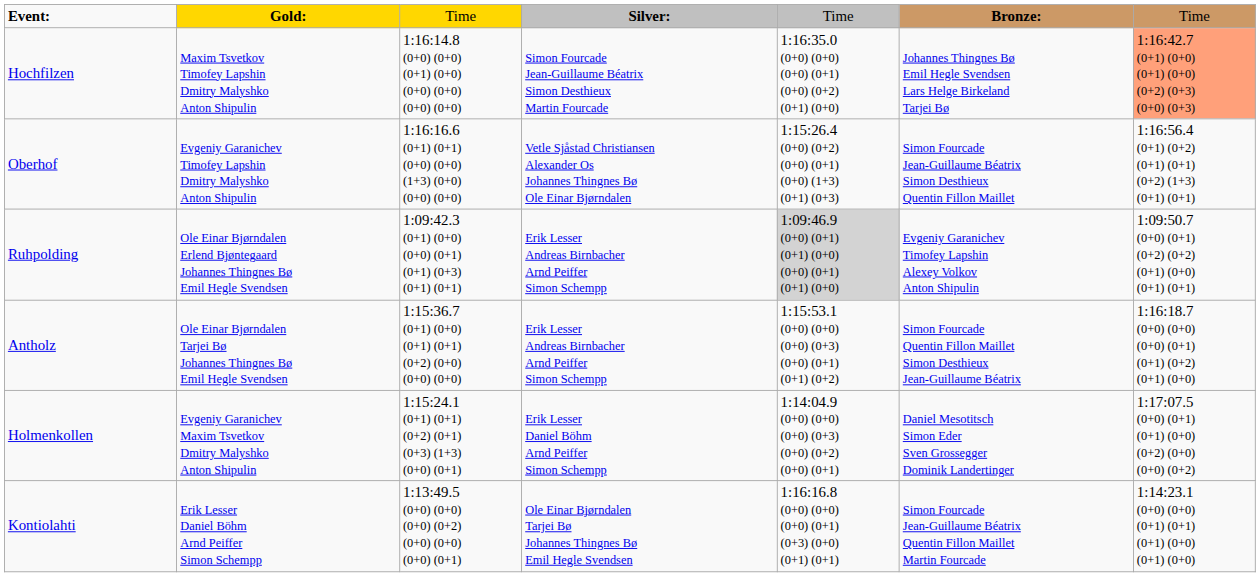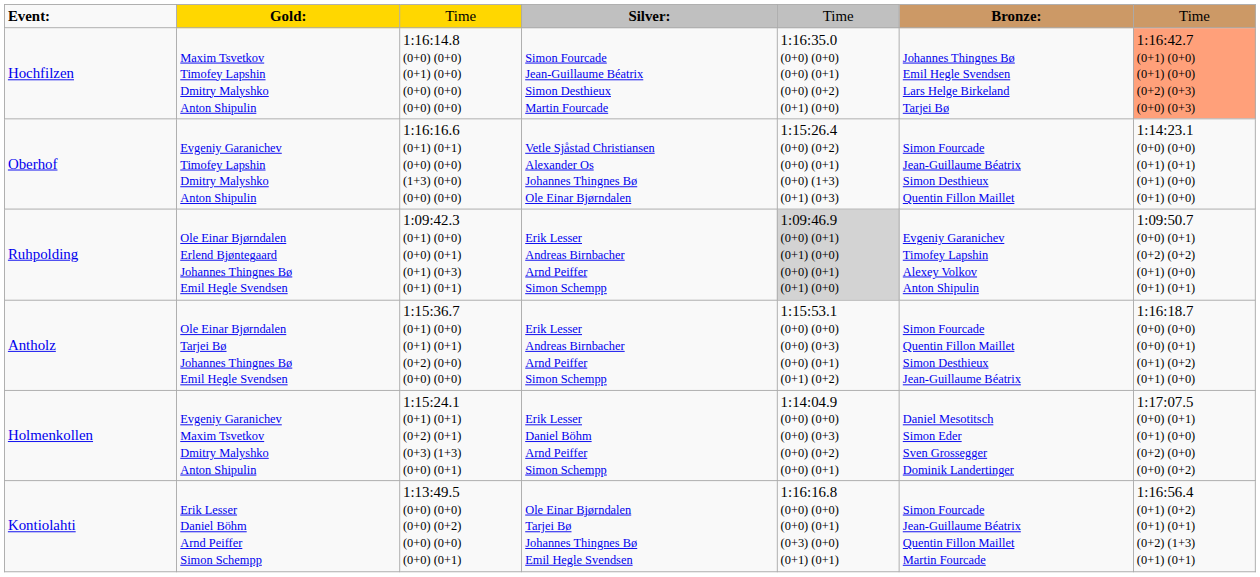 <table class="wikitable" width=85%>
 <tr>
 <td><strong>Event:</strong></td>
 <td style="text-align:center;background-color:gold;"><strong>Gold:</strong></td>
 <td style="text-align:center;background-color:gold;">Time</td>
 <td style="text-align:center;background-color:silver;"><strong>Silver:</strong></td>
 <td style="text-align:center;background-color:silver;">Time</td>
 <td style="text-align:center;background-color:#CC9966;"><strong>Bronze:</strong></td>
 <td style="text-align:center;background-color:#CC9966;">Time</td>
 </tr>
 <tr>
 <td><a href='#'>Hochfilzen</a><br></td>
 <td><strong></strong><br><small><a href='#'>Maxim Tsvetkov</a><br><a href='#'>Timofey Lapshin</a><br><a href='#'>Dmitry Malyshko</a><br><a href='#'>Anton Shipulin</a></small></td>
 <td>1:16:14.8<br><small>(0+0) (0+0)<br>(0+1) (0+0)<br>(0+0) (0+0)<br>(0+0) (0+0)</small></td>
 <td><br><small><a href='#'>Simon Fourcade</a><br><a href='#'>Jean-Guillaume Béatrix</a><br><a href='#'>Simon Desthieux</a><br><a href='#'>Martin Fourcade</a></small></td>
 <td>1:16:35.0<br><small>(0+0) (0+0)<br>(0+0) (0+1)<br>(0+0) (0+2)<br>(0+1) (0+0)</small></td>
 <td><br><small><a href='#'>Johannes Thingnes Bø</a><br><a href='#'>Emil Hegle Svendsen</a><br><a href='#'>Lars Helge Birkeland</a><br><a href='#'>Tarjei Bø</a></small></td>
 <td style="background: lightsalmon;">1:16:42.7<br><small>(0+1) (0+0)<br>(0+1) (0+0)<br>(0+2) (0+3)<br>(0+0) (0+3)</small></td>
 </tr>
 <tr>
 <td><a href='#'>Oberhof</a><br></td>
 <td><strong></strong><br><small><a href='#'>Evgeniy Garanichev</a><br><a href='#'>Timofey Lapshin</a><br><a href='#'>Dmitry Malyshko</a><br><a href='#'>Anton Shipulin</a></small></td>
 <td>1:16:16.6<br><small>(0+1) (0+1)<br>(0+0) (0+0)<br>(1+3) (0+0)<br>(0+0) (0+0)</small></td>
 <td><br><small><a href='#'>Vetle Sjåstad Christiansen</a><br><a href='#'>Alexander Os</a><br><a href='#'>Johannes Thingnes Bø</a><br><a href='#'>Ole Einar Bjørndalen </a></small></td>
 <td>1:15:26.4<br><small>(0+0) (0+2)<br>(0+0) (0+1)<br>(0+0) (1+3)<br>(0+1) (0+3)</small></td>
 <td><br><small><a href='#'>Simon Fourcade</a><br><a href='#'>Jean-Guillaume Béatrix</a><br><a href='#'>Simon Desthieux</a><br><a href='#'>Quentin Fillon Maillet</a></small></td>
-<td>1:16:56.4<br><small>(0+1) (0+2)<br>(0+1) (0+1)<br>(0+2) (1+3)<br>(0+1) (0+1)</small></td>
+<td>1:14:23.1<br><small>(0+0) (0+0)<br>(0+1) (0+1)<br>(0+1) (0+0)<br>(0+1) (0+0)</small></td>
 </tr>
 <tr>
 <td><a href='#'>Ruhpolding</a><br></td>
 <td><strong></strong><br><small><a href='#'>Ole Einar Bjørndalen</a><br><a href='#'>Erlend Bjøntegaard</a><br><a href='#'>Johannes Thingnes Bø</a><br><a href='#'>Emil Hegle Svendsen</a></small></td>
 <td>1:09:42.3<br><small>(0+1) (0+0)<br>(0+0) (0+1)<br>(0+1) (0+3)<br>(0+1) (0+1)</small></td>
 <td><br><small><a href='#'>Erik Lesser</a><br><a href='#'>Andreas Birnbacher</a><br><a href='#'>Arnd Peiffer</a><br><a href='#'>Simon Schempp</a></small></td>
 <td style="background: lightgrey;">1:09:46.9<br><small>(0+0) (0+1)<br>(0+1) (0+0)<br>(0+0) (0+1)<br>(0+1) (0+0)</small></td>
 <td><br><small><a href='#'>Evgeniy Garanichev</a><br><a href='#'>Timofey Lapshin</a><br><a href='#'>Alexey Volkov</a><br><a href='#'>Anton Shipulin</a></small></td>
 <td>1:09:50.7<br><small>(0+0) (0+1)<br>(0+2) (0+2)<br>(0+1) (0+0)<br>(0+1) (0+1)</small></td>
 </tr>
 <tr>
 <td><a href='#'>Antholz</a><br></td>
 <td><strong></strong><br><small><a href='#'>Ole Einar Bjørndalen</a><br><a href='#'>Tarjei Bø</a><br><a href='#'>Johannes Thingnes Bø</a><br><a href='#'>Emil Hegle Svendsen</a></small></td>
 <td>1:15:36.7<br><small>(0+1) (0+0)<br>(0+1) (0+1)<br>(0+2) (0+0)<br>(0+0) (0+0)</small></td>
 <td><br><small><a href='#'>Erik Lesser</a><br><a href='#'>Andreas Birnbacher</a><br><a href='#'>Arnd Peiffer</a><br><a href='#'>Simon Schempp</a></small></td>
 <td>1:15:53.1<br><small>(0+0) (0+0)<br>(0+0) (0+3)<br>(0+0) (0+1)<br>(0+1) (0+2)</small></td>
 <td><br><small><a href='#'>Simon Fourcade</a><br><a href='#'>Quentin Fillon Maillet</a><br><a href='#'>Simon Desthieux</a><br><a href='#'>Jean-Guillaume Béatrix</a></small></td>
 <td>1:16:18.7<br><small>(0+0) (0+0)<br>(0+0) (0+1)<br>(0+1) (0+2)<br>(0+1) (0+0)</small></td>
 </tr>
 <tr>
 <td><a href='#'>Holmenkollen</a><br></td>
 <td><strong></strong><br><small><a href='#'>Evgeniy Garanichev</a><br><a href='#'>Maxim Tsvetkov</a><br><a href='#'>Dmitry Malyshko</a><br><a href='#'>Anton Shipulin</a></small></td>
 <td>1:15:24.1<br><small>(0+1) (0+1)<br>(0+2) (0+1)<br>(0+3) (1+3)<br>(0+0) (0+1)</small></td>
 <td><br><small><a href='#'>Erik Lesser</a><br><a href='#'>Daniel Böhm</a><br><a href='#'>Arnd Peiffer</a><br><a href='#'>Simon Schempp</a></small></td>
 <td>1:14:04.9<br><small>(0+0) (0+0)<br>(0+0) (0+3)<br>(0+0) (0+2)<br>(0+0) (0+1)</small></td>
 <td><br><small><a href='#'>Daniel Mesotitsch</a><br><a href='#'>Simon Eder</a><br><a href='#'>Sven Grossegger</a><br><a href='#'>Dominik Landertinger</a></small></td>
 <td>1:17:07.5<br><small>(0+0) (0+1)<br>(0+1) (0+0)<br>(0+2) (0+0)<br>(0+0) (0+2)</small></td>
 </tr>
 <tr>
 <td><a href='#'>Kontiolahti</a><br></td>
 <td><strong></strong><br><small><a href='#'>Erik Lesser</a><br><a href='#'>Daniel Böhm</a><br><a href='#'>Arnd Peiffer</a><br><a href='#'>Simon Schempp</a></small></td>
 <td>1:13:49.5<br><small>(0+0) (0+0)<br>(0+0) (0+2)<br>(0+0) (0+0)<br>(0+0) (0+1)</small></td>
 <td><br><small><a href='#'>Ole Einar Bjørndalen</a><br><a href='#'>Tarjei Bø</a><br><a href='#'>Johannes Thingnes Bø</a><br><a href='#'>Emil Hegle Svendsen</a></small></td>
 <td>1:16:16.8<br><small>(0+0) (0+0)<br>(0+0) (0+1)<br>(0+3) (0+0)<br>(0+1) (0+1)</small></td>
 <td><br><small><a href='#'>Simon Fourcade</a><br><a href='#'>Jean-Guillaume Béatrix</a><br><a href='#'>Quentin Fillon Maillet</a><br><a href='#'>Martin Fourcade</a></small></td>
-<td>1:14:23.1<br><small>(0+0) (0+0)<br>(0+1) (0+1)<br>(0+1) (0+0)<br>(0+1) (0+0)</small></td>
+<td>1:16:56.4<br><small>(0+1) (0+2)<br>(0+1) (0+1)<br>(0+2) (1+3)<br>(0+1) (0+1)</small></td>
 </tr>
 </table>
